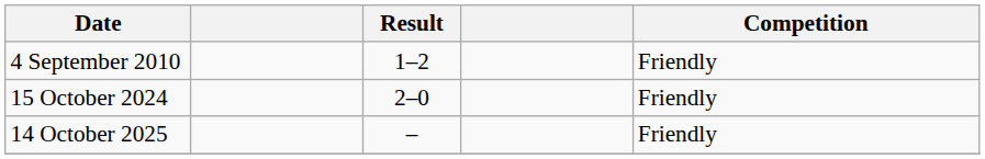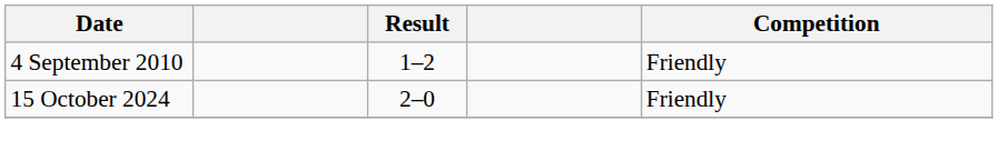 <table class="wikitable">
 <tr>
 <th width=120>Date</th>
 <th width=110></th>
 <th width=60>Result</th>
 <th width=110></th>
 <th width=230>Competition</th>
 </tr>
 <tr>
 <td>4 September 2010</td>
 <td align=right></td>
 <td align=center>1–2</td>
 <td></td>
 <td>Friendly</td>
 </tr>
 <tr>
 <td>15 October 2024</td>
 <td align=right></td>
 <td align=center>2–0</td>
 <td></td>
 <td>Friendly</td>
 </tr>
 <tr>
-<td>14 October 2025</td>
-<td align=right></td>
-<td align=center>–</td>
-<td></td>
-<td>Friendly</td>
-</tr>
-<tr>
 </tr>
 </table>
